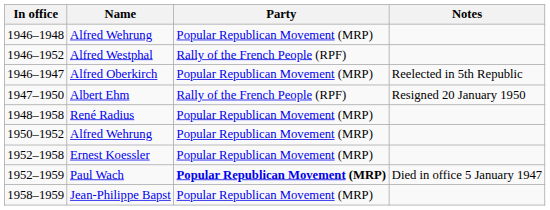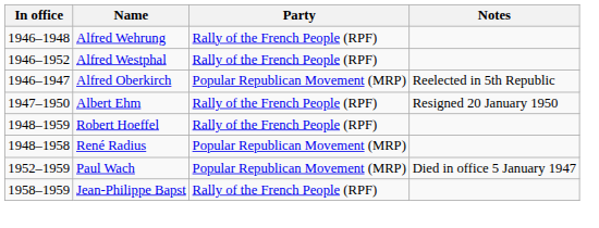 <table class="wikitable sortable">
 <tr>
 <th>In office</th>
 <th>Name</th>
 <th>Party</th>
 <th>Notes</th>
 </tr>
 <tr>
 <td>1946–1948</td>
 <td><a href='#'>Alfred Wehrung</a></td>
-<td><a href='#'>Popular Republican Movement</a> (MRP)</td>
+<td><a href='#'>Rally of the French People</a> (RPF)</td>
 <td></td>
 </tr>
 <tr>
 <td>1946–1952</td>
 <td><a href='#'>Alfred Westphal</a></td>
 <td><a href='#'>Rally of the French People</a> (RPF)</td>
 <td></td>
 </tr>
 <tr>
 <td>1946–1947</td>
 <td><a href='#'>Alfred Oberkirch</a></td>
 <td><a href='#'>Popular Republican Movement</a> (MRP)</td>
 <td>Reelected in 5th Republic</td>
 </tr>
 <tr>
 <td>1947–1950</td>
 <td><a href='#'>Albert Ehm</a></td>
 <td><a href='#'>Rally of the French People</a> (RPF)</td>
 <td>Resigned 20 January 1950</td>
 </tr>
 <tr>
+<td>1948–1959</td>
+<td><a href='#'>Robert Hoeffel</a></td>
+<td><a href='#'>Rally of the French People</a> (RPF)</td>
+<td></td>
+</tr>
+<tr>
 <td>1948–1958</td>
 <td><a href='#'>René Radius</a></td>
 <td><a href='#'>Popular Republican Movement</a> (MRP)</td>
 <td></td>
 </tr>
 <tr>
-<td>1950–1952</td>
-<td><a href='#'>Alfred Wehrung</a></td>
-<td><a href='#'>Popular Republican Movement</a> (MRP)</td>
-<td></td>
-</tr>
-<tr>
-<td>1952–1958</td>
-<td><a href='#'>Ernest Koessler</a></td>
-<td><a href='#'>Popular Republican Movement</a> (MRP)</td>
-<td></td>
-</tr>
-<tr>
 <td>1952–1959</td>
 <td><a href='#'>Paul Wach</a></td>
-<td><strong><a href='#'>Popular Republican Movement</a> (MRP)</strong></td>
+<td><a href='#'>Popular Republican Movement</a> (MRP)</td>
 <td>Died in office 5 January 1947</td>
 </tr>
 <tr>
 <td>1958–1959</td>
 <td><a href='#'>Jean-Philippe Bapst</a></td>
-<td><a href='#'>Popular Republican Movement</a> (MRP)</td>
+<td><a href='#'>Rally of the French People</a> (RPF)</td>
 <td></td>
 </tr>
 </table>
